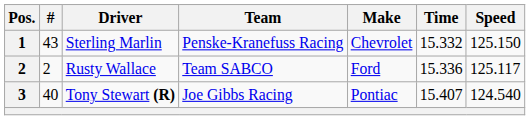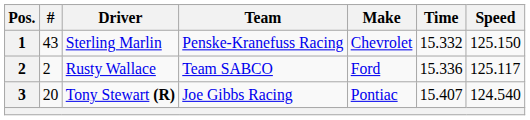 <table class="wikitable" style="font-size:95%">
 <tr>
 <th>Pos.</th>
 <th>#</th>
 <th>Driver</th>
 <th>Team</th>
 <th>Make</th>
 <th>Time</th>
 <th>Speed</th>
 </tr>
 <tr>
 <th>1</th>
 <td>43</td>
 <td><a href='#'>Sterling Marlin</a></td>
 <td><a href='#'>Penske-Kranefuss Racing</a></td>
 <td><a href='#'>Chevrolet</a></td>
 <td>15.332</td>
 <td>125.150</td>
 </tr>
 <tr>
 <th>2</th>
 <td>2</td>
 <td><a href='#'>Rusty Wallace</a></td>
 <td><a href='#'>Team SABCO</a></td>
 <td><a href='#'>Ford</a></td>
 <td>15.336</td>
 <td>125.117</td>
 </tr>
 <tr>
 <th>3</th>
-<td>40</td>
+<td>20</td>
 <td><a href='#'>Tony Stewart</a> <strong>(R)</strong></td>
 <td><a href='#'>Joe Gibbs Racing</a></td>
 <td><a href='#'>Pontiac</a></td>
 <td>15.407</td>
 <td>124.540</td>
 </tr>
 <tr>
 <th colspan="7"></th>
 </tr>
 </table>
